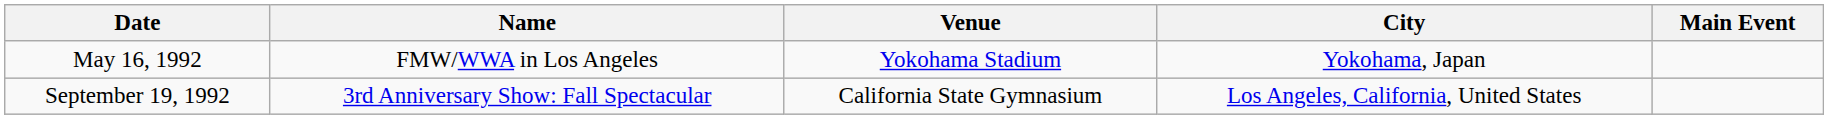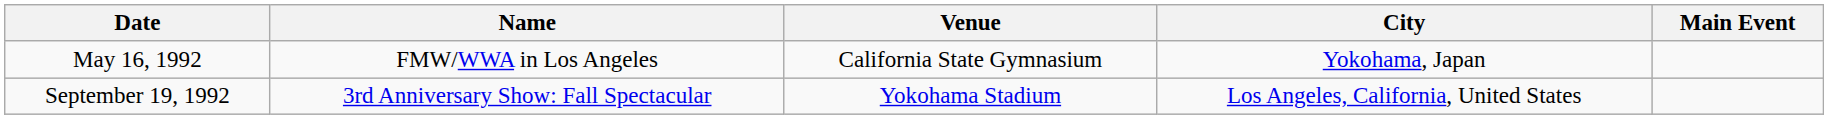 <table class="wikitable" width="100%">
 <tr>
 <th>Date</th>
 <th>Name</th>
 <th>Venue</th>
 <th>City</th>
 <th>Main Event</th>
 </tr>
 <tr align=center>
 <td>May 16, 1992</td>
 <td>FMW/<a href='#'>WWA</a> in Los Angeles</td>
-<td><a href='#'>Yokohama Stadium</a></td>
+<td>California State Gymnasium</td>
 <td><a href='#'>Yokohama</a>, Japan</td>
 <td></td>
 </tr>
 <tr align=center>
 <td>September 19, 1992</td>
 <td><a href='#'>3rd Anniversary Show: Fall Spectacular</a></td>
-<td>California State Gymnasium</td>
+<td><a href='#'>Yokohama Stadium</a></td>
 <td><a href='#'>Los Angeles, California</a>, United States</td>
 <td></td>
 </tr>
 </table>
